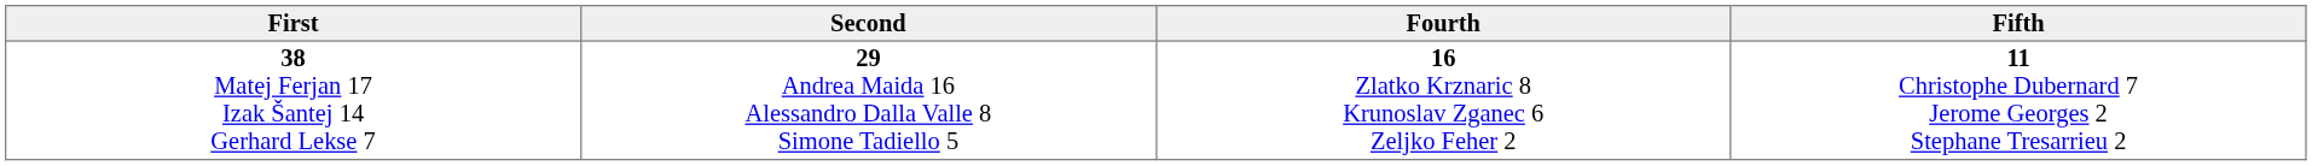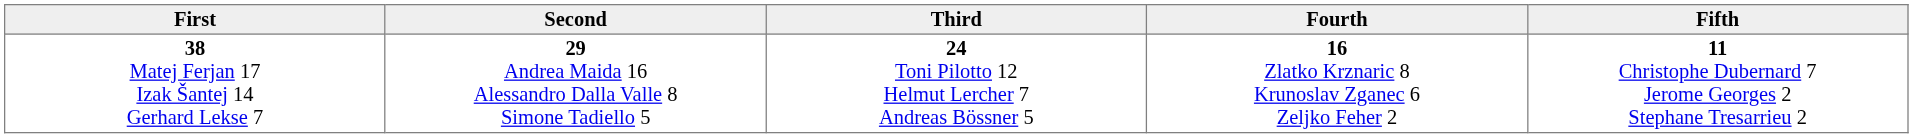 <table border=1 cellpadding=2 cellspacing=0 width=75% style="border-collapse:collapse">
 <tr align=left style="background:#efefef;">
 <th width=15% align=center>First</th>
 <th width=15% align=center>Second</th>
+<th width=15% align=center>Third</th>
 <th width=15% align=center>Fourth</th>
 <th width=15% align=center>Fifth</th>
 </tr>
 <tr align=left>
 <td valign=top align=center><strong> 38</strong><br><a href='#'>Matej Ferjan</a> 17<br><a href='#'>Izak Šantej</a> 14<br><a href='#'>Gerhard Lekse</a> 7</td>
 <td valign=top align=center><strong> 29</strong><br><a href='#'>Andrea Maida</a> 16<br><a href='#'>Alessandro Dalla Valle</a> 8<br><a href='#'>Simone Tadiello</a> 5</td>
+<td valign=top align=center><strong> 24</strong><br><a href='#'>Toni Pilotto</a> 12<br><a href='#'>Helmut Lercher</a> 7<br><a href='#'>Andreas Bössner</a> 5</td>
 <td valign=top align=center><strong> 16</strong><br><a href='#'>Zlatko Krznaric</a> 8<br><a href='#'>Krunoslav Zganec</a> 6<br><a href='#'>Zeljko Feher</a> 2</td>
 <td valign=top align=center><strong> 11</strong><br><a href='#'>Christophe Dubernard</a> 7<br><a href='#'>Jerome Georges</a> 2<br><a href='#'>Stephane Tresarrieu</a> 2</td>
 </tr>
 </table>
